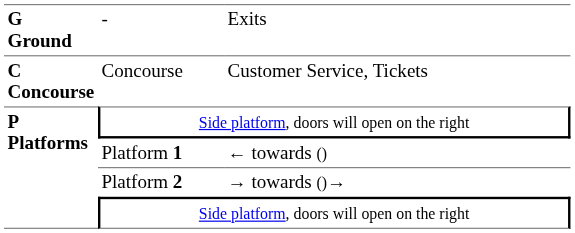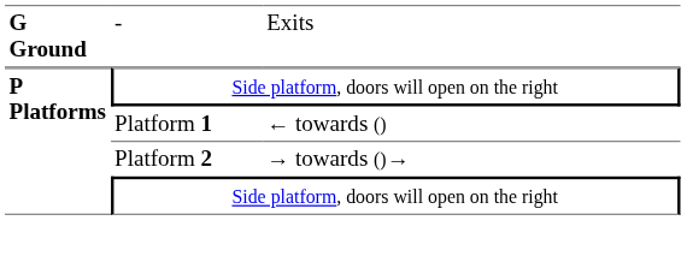 <table table border=0 cellspacing=0 cellpadding=3>
 <tr>
 <td style="border-bottom:solid 1px gray;border-top:solid 1px gray;" width=50 valign=top><strong>G<br>Ground</strong></td>
 <td style="border-top:solid 1px gray;border-bottom:solid 1px gray;" width=100 valign=top>-</td>
 <td style="border-top:solid 1px gray;border-bottom:solid 1px gray;" width=285 valign=top>Exits</td>
-</tr>
-<tr>
-<td valign=top><strong>C<br>Concourse</strong></td>
-<td valign=top>Concourse</td>
-<td valign=top>Customer Service, Tickets</td>
 </tr>
 <tr>
 <td style="border-top:solid 1px gray;border-bottom:solid 1px gray;" rowspan=4 valign=top><strong>P<br>Platforms</strong></td>
 <td style="border-top:solid 1px gray;border-right:solid 2px black;border-left:solid 2px black;border-bottom:solid 2px black;text-align:center;" colspan=2><small><a href='#'>Side platform</a>, doors will open on the right</small></td>
 </tr>
 <tr>
 <td style="border-bottom:solid 1px gray;">Platform <span><strong>1</strong></span></td>
 <td style="border-bottom:solid 1px gray;">←  towards  <small>()</small></td>
 </tr>
 <tr>
 <td>Platform <span><strong>2</strong></span></td>
 <td><span>→</span>  towards  <small>()</small>→</td>
 </tr>
 <tr>
 <td style="border-bottom:solid 1px gray;border-top:solid 2px black;border-right:solid 2px black;border-left:solid 2px black;text-align:center;" colspan=2><small><a href='#'>Side platform</a>, doors will open on the right </small></td>
 </tr>
 </table>
